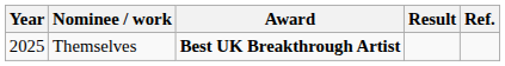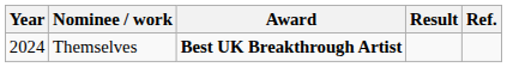 <table class="wikitable">
 <tr>
 <th>Year</th>
 <th>Nominee / work</th>
 <th>Award</th>
 <th>Result</th>
 <th>Ref.</th>
 </tr>
 <tr>
-<td>2025</td>
+<td>2024</td>
 <td>Themselves</td>
 <td><strong>Best UK Breakthrough Artist</strong></td>
 <td></td>
 <td></td>
 </tr>
 </table>
